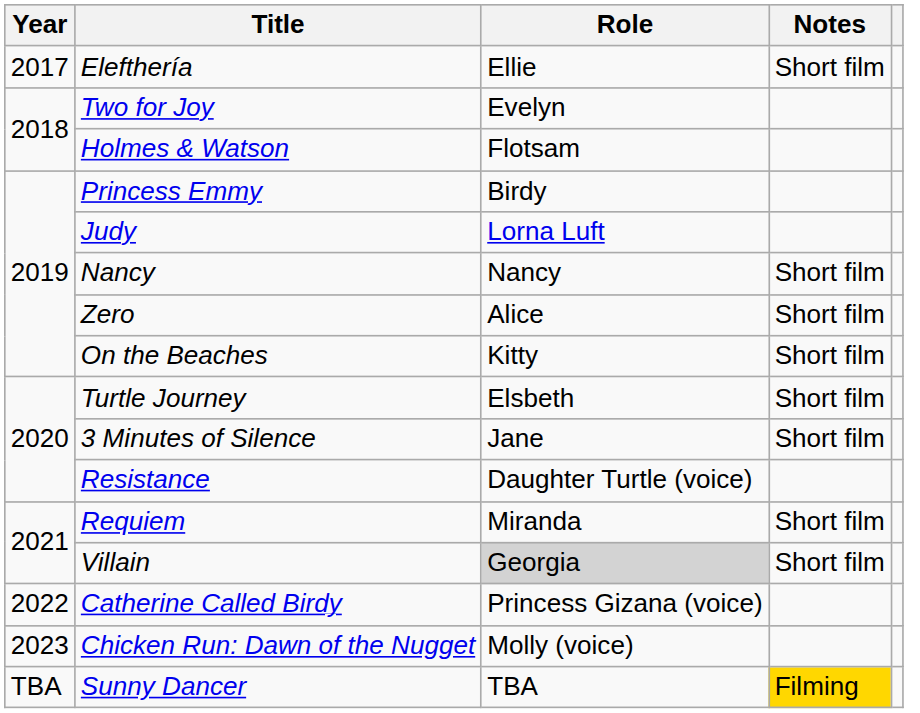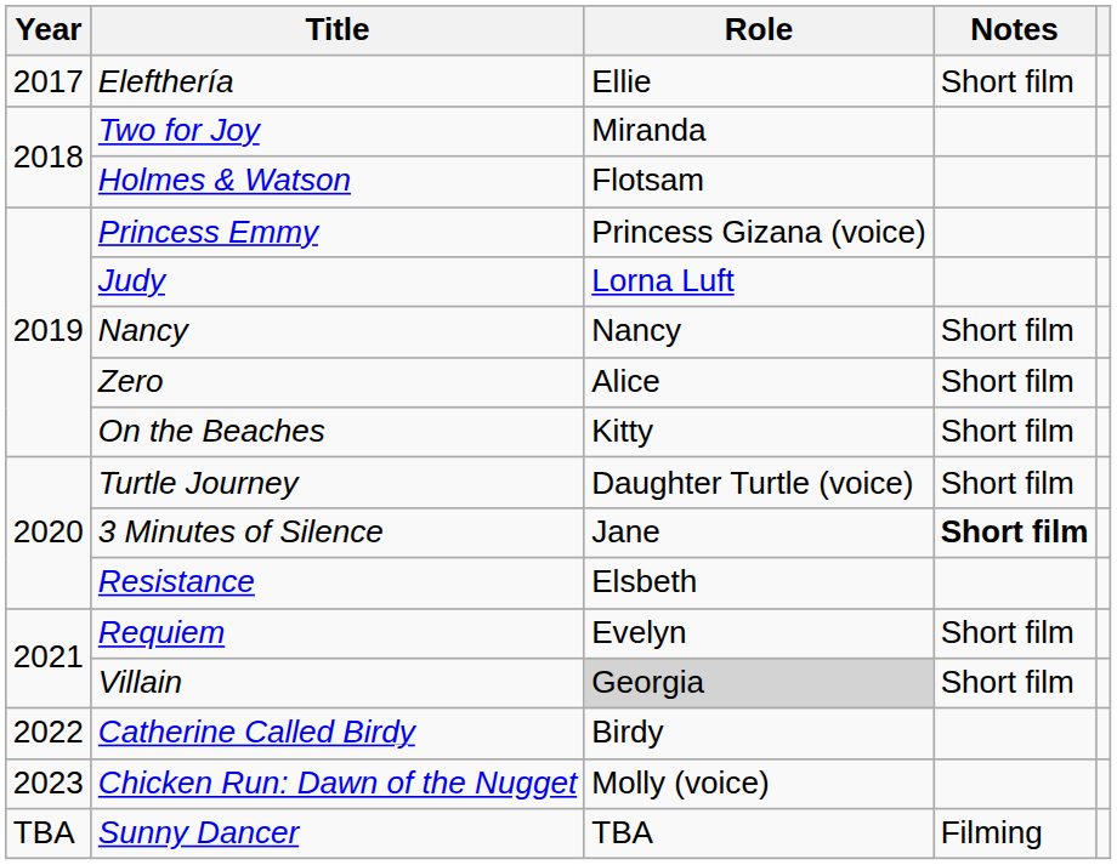 <table class="wikitable sortable">
 <tr>
 <th>Year</th>
 <th>Title</th>
 <th>Role</th>
 <th class="unsortable">Notes</th>
 <th class="unsortable"></th>
 </tr>
 <tr>
 <td>2017</td>
 <td><em>Elefthería</em></td>
 <td>Ellie</td>
 <td>Short film</td>
 <td></td>
 </tr>
 <tr>
 <td rowspan="2">2018</td>
 <td><em><a href='#'>Two for Joy</a></em></td>
-<td>Evelyn</td>
+<td>Miranda</td>
 <td></td>
 <td></td>
 </tr>
 <tr>
 <td><em><a href='#'>Holmes & Watson</a></em></td>
 <td>Flotsam</td>
 <td></td>
 <td></td>
 </tr>
 <tr>
 <td rowspan="5">2019</td>
 <td><em><a href='#'>Princess Emmy</a></em></td>
-<td>Birdy</td>
+<td>Princess Gizana (voice)</td>
 <td></td>
 <td></td>
 </tr>
 <tr>
 <td><em><a href='#'>Judy</a></em></td>
 <td><a href='#'>Lorna Luft</a></td>
 <td></td>
 <td></td>
 </tr>
 <tr>
 <td><em>Nancy</em></td>
 <td>Nancy</td>
 <td>Short film</td>
 <td></td>
 </tr>
 <tr>
 <td><em>Zero</em></td>
 <td>Alice</td>
 <td>Short film</td>
 <td></td>
 </tr>
 <tr>
 <td><em>On the Beaches</em></td>
 <td>Kitty</td>
 <td>Short film</td>
 <td></td>
 </tr>
 <tr>
 <td rowspan="3">2020</td>
 <td><em>Turtle Journey</em></td>
-<td>Elsbeth</td>
+<td>Daughter Turtle (voice)</td>
 <td>Short film</td>
 <td></td>
 </tr>
 <tr>
 <td><em>3 Minutes of Silence</em></td>
 <td>Jane</td>
-<td>Short film</td>
+<td><strong>Short film</strong></td>
 <td></td>
 </tr>
 <tr>
 <td><em><a href='#'>Resistance</a></em></td>
-<td>Daughter Turtle (voice)</td>
+<td>Elsbeth</td>
 <td></td>
 <td></td>
 </tr>
 <tr>
 <td rowspan="2">2021</td>
 <td><em><a href='#'>Requiem</a></em></td>
-<td>Miranda</td>
+<td>Evelyn</td>
 <td>Short film</td>
 <td></td>
 </tr>
 <tr>
 <td><em>Villain</em></td>
 <td style="background: lightgrey;">Georgia</td>
 <td>Short film</td>
 <td></td>
 </tr>
 <tr>
 <td>2022</td>
 <td><em><a href='#'>Catherine Called Birdy</a></em></td>
-<td>Princess Gizana (voice)</td>
+<td>Birdy</td>
 <td></td>
 <td></td>
 </tr>
 <tr>
 <td>2023</td>
 <td><em><a href='#'>Chicken Run: Dawn of the Nugget</a></em></td>
 <td>Molly (voice)</td>
 <td></td>
 <td></td>
 </tr>
 <tr>
 <td>TBA</td>
 <td><em><a href='#'>Sunny Dancer</a></em></td>
 <td>TBA</td>
-<td style="background: gold;">Filming</td>
+<td>Filming</td>
 <td></td>
 </tr>
 </table>
